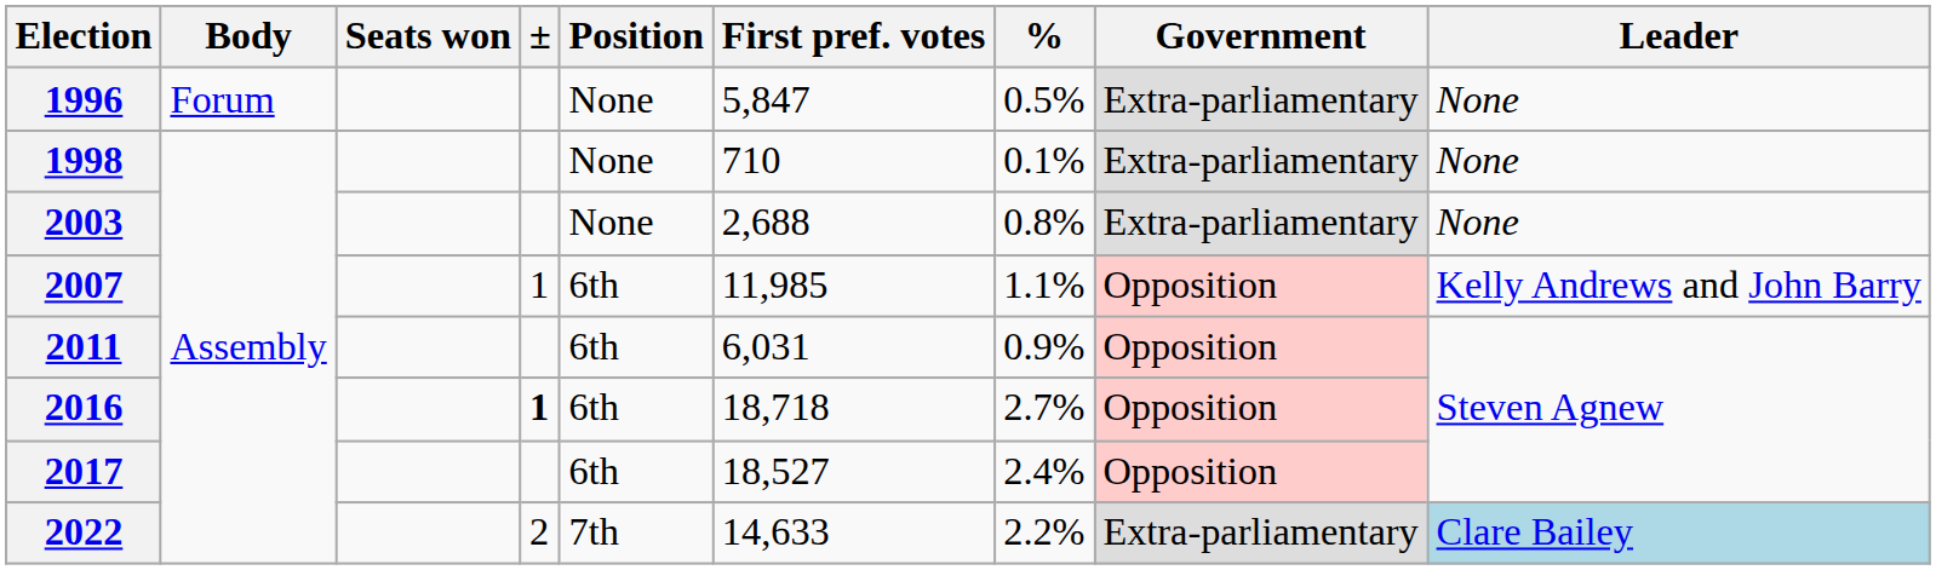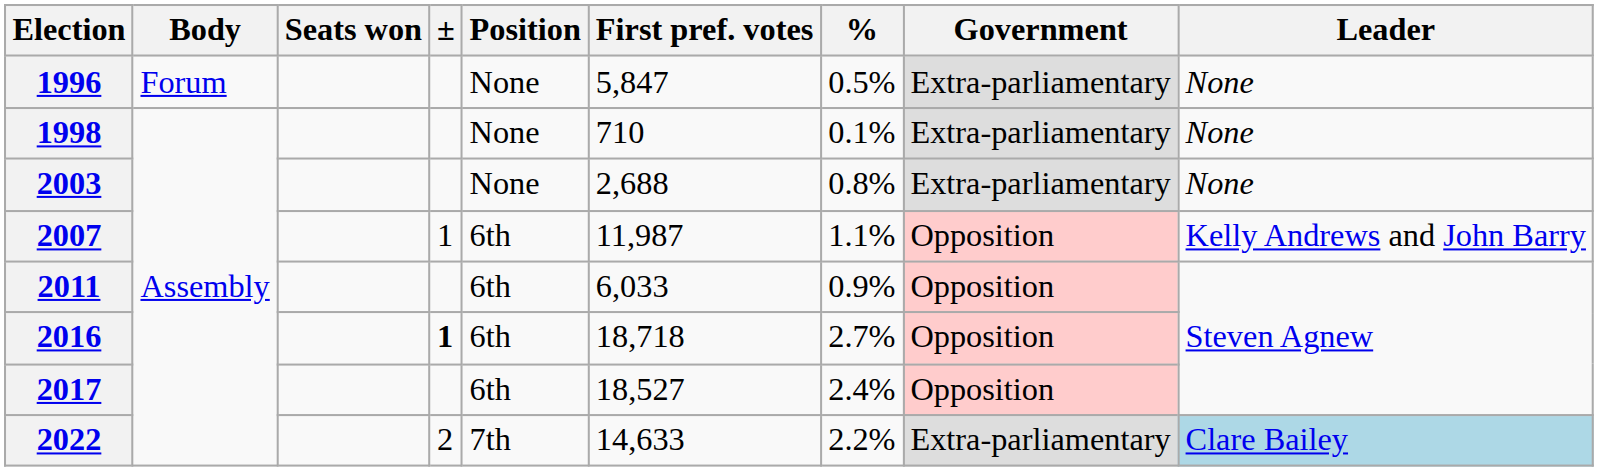 <table class="wikitable">
 <tr>
 <th>Election</th>
 <th>Body</th>
 <th>Seats won</th>
 <th>±</th>
 <th>Position</th>
 <th>First pref. votes</th>
 <th>%</th>
 <th>Government</th>
 <th>Leader</th>
 </tr>
 <tr>
 <th><a href='#'>1996</a></th>
 <td><a href='#'>Forum</a></td>
 <td></td>
 <td></td>
 <td>None</td>
 <td>5,847</td>
 <td>0.5%</td>
 <td style="background-color:#DDD">Extra-parliamentary</td>
 <td><em>None</em></td>
 </tr>
 <tr>
 <th><a href='#'>1998</a></th>
 <td rowspan="7"><a href='#'>Assembly</a></td>
 <td></td>
 <td></td>
 <td>None</td>
 <td>710</td>
 <td>0.1%</td>
 <td style="background-color:#DDD">Extra-parliamentary</td>
 <td><em>None</em></td>
 </tr>
 <tr>
 <th><a href='#'>2003</a></th>
 <td></td>
 <td></td>
 <td>None</td>
 <td>2,688</td>
 <td>0.8%</td>
 <td style="background-color:#DDD">Extra-parliamentary</td>
 <td><em>None</em></td>
 </tr>
 <tr>
 <th><a href='#'>2007</a></th>
 <td></td>
 <td>1</td>
 <td>6th</td>
-<td>11,985</td>
+<td>11,987</td>
 <td>1.1%</td>
 <td style="background-color:#FFCCCC">Opposition</td>
 <td><a href='#'>Kelly Andrews</a> and <a href='#'>John Barry</a></td>
 </tr>
 <tr>
 <th><a href='#'>2011</a></th>
 <td></td>
 <td></td>
 <td>6th</td>
-<td>6,031</td>
+<td>6,033</td>
 <td>0.9%</td>
 <td style="background-color:#FFCCCC">Opposition</td>
 <td rowspan="3"><a href='#'>Steven Agnew</a></td>
 </tr>
 <tr>
 <th><a href='#'>2016</a></th>
 <td></td>
 <td><strong>1</strong></td>
 <td>6th</td>
 <td>18,718</td>
 <td>2.7%</td>
 <td style="background-color:#FFCCCC">Opposition</td>
 </tr>
 <tr>
 <th><a href='#'>2017</a></th>
 <td></td>
 <td></td>
 <td>6th</td>
 <td>18,527</td>
 <td>2.4%</td>
 <td style="background-color:#FFCCCC">Opposition</td>
 </tr>
 <tr>
 <th><a href='#'>2022</a></th>
 <td></td>
 <td>2</td>
 <td>7th</td>
 <td>14,633</td>
 <td>2.2%</td>
 <td style="background-color:#DDD">Extra-parliamentary</td>
 <td style="background: lightblue;"><a href='#'>Clare Bailey</a></td>
 </tr>
 </table>
